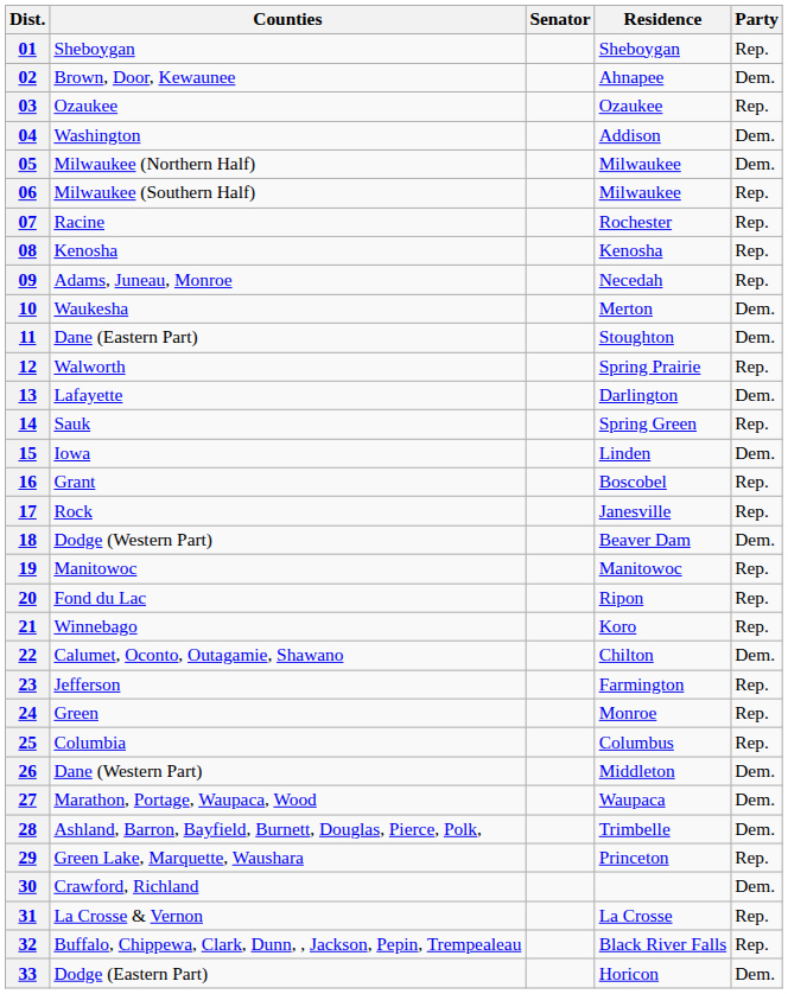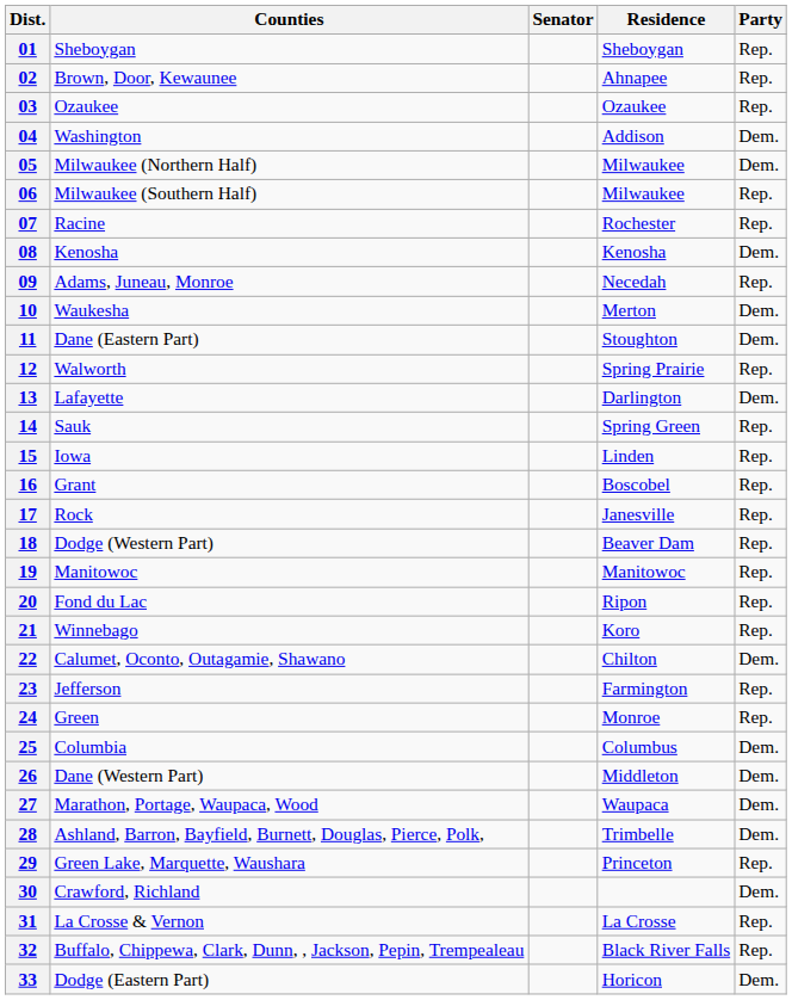 <table class="wikitable sortable">
 <tr>
 <th>Dist.</th>
 <th>Counties</th>
 <th>Senator</th>
 <th>Residence</th>
 <th>Party</th>
 </tr>
 <tr>
 <th><a href='#'>01</a></th>
 <td><a href='#'>Sheboygan</a></td>
 <td></td>
 <td><a href='#'>Sheboygan</a></td>
 <td>Rep.</td>
 </tr>
 <tr>
 <th><a href='#'>02</a></th>
 <td><a href='#'>Brown</a>, <a href='#'>Door</a>, <a href='#'>Kewaunee</a></td>
 <td></td>
 <td><a href='#'>Ahnapee</a></td>
-<td>Dem.</td>
+<td>Rep.</td>
 </tr>
 <tr>
 <th><a href='#'>03</a></th>
 <td><a href='#'>Ozaukee</a></td>
 <td></td>
 <td><a href='#'>Ozaukee</a></td>
 <td>Rep.</td>
 </tr>
 <tr>
 <th><a href='#'>04</a></th>
 <td><a href='#'>Washington</a></td>
 <td></td>
 <td><a href='#'>Addison</a></td>
 <td>Dem.</td>
 </tr>
 <tr>
 <th><a href='#'>05</a></th>
 <td><a href='#'>Milwaukee</a> (Northern Half)</td>
 <td></td>
 <td><a href='#'>Milwaukee</a></td>
 <td>Dem.</td>
 </tr>
 <tr>
 <th><a href='#'>06</a></th>
 <td><a href='#'>Milwaukee</a> (Southern Half)</td>
 <td></td>
 <td><a href='#'>Milwaukee</a></td>
 <td>Rep.</td>
 </tr>
 <tr>
 <th><a href='#'>07</a></th>
 <td><a href='#'>Racine</a></td>
 <td></td>
 <td><a href='#'>Rochester</a></td>
 <td>Rep.</td>
 </tr>
 <tr>
 <th><a href='#'>08</a></th>
 <td><a href='#'>Kenosha</a></td>
 <td></td>
 <td><a href='#'>Kenosha</a></td>
-<td>Rep.</td>
+<td>Dem.</td>
 </tr>
 <tr>
 <th><a href='#'>09</a></th>
 <td><a href='#'>Adams</a>, <a href='#'>Juneau</a>, <a href='#'>Monroe</a></td>
 <td></td>
 <td><a href='#'>Necedah</a></td>
 <td>Rep.</td>
 </tr>
 <tr>
 <th><a href='#'>10</a></th>
 <td><a href='#'>Waukesha</a></td>
 <td></td>
 <td><a href='#'>Merton</a></td>
 <td>Dem.</td>
 </tr>
 <tr>
 <th><a href='#'>11</a></th>
 <td><a href='#'>Dane</a> (Eastern Part)</td>
 <td></td>
 <td><a href='#'>Stoughton</a></td>
 <td>Dem.</td>
 </tr>
 <tr>
 <th><a href='#'>12</a></th>
 <td><a href='#'>Walworth</a></td>
 <td></td>
 <td><a href='#'>Spring Prairie</a></td>
 <td>Rep.</td>
 </tr>
 <tr>
 <th><a href='#'>13</a></th>
 <td><a href='#'>Lafayette</a></td>
 <td></td>
 <td><a href='#'>Darlington</a></td>
 <td>Dem.</td>
 </tr>
 <tr>
 <th><a href='#'>14</a></th>
 <td><a href='#'>Sauk</a></td>
 <td></td>
 <td><a href='#'>Spring Green</a></td>
 <td>Rep.</td>
 </tr>
 <tr>
 <th><a href='#'>15</a></th>
 <td><a href='#'>Iowa</a></td>
 <td></td>
 <td><a href='#'>Linden</a></td>
-<td>Dem.</td>
+<td>Rep.</td>
 </tr>
 <tr>
 <th><a href='#'>16</a></th>
 <td><a href='#'>Grant</a></td>
 <td></td>
 <td><a href='#'>Boscobel</a></td>
 <td>Rep.</td>
 </tr>
 <tr>
 <th><a href='#'>17</a></th>
 <td><a href='#'>Rock</a></td>
 <td></td>
 <td><a href='#'>Janesville</a></td>
 <td>Rep.</td>
 </tr>
 <tr>
 <th><a href='#'>18</a></th>
 <td><a href='#'>Dodge</a> (Western Part)</td>
 <td></td>
 <td><a href='#'>Beaver Dam</a></td>
-<td>Dem.</td>
+<td>Rep.</td>
 </tr>
 <tr>
 <th><a href='#'>19</a></th>
 <td><a href='#'>Manitowoc</a></td>
 <td></td>
 <td><a href='#'>Manitowoc</a></td>
 <td>Rep.</td>
 </tr>
 <tr>
 <th><a href='#'>20</a></th>
 <td><a href='#'>Fond du Lac</a></td>
 <td></td>
 <td><a href='#'>Ripon</a></td>
 <td>Rep.</td>
 </tr>
 <tr>
 <th><a href='#'>21</a></th>
 <td><a href='#'>Winnebago</a></td>
 <td></td>
 <td><a href='#'>Koro</a></td>
 <td>Rep.</td>
 </tr>
 <tr>
 <th><a href='#'>22</a></th>
 <td><a href='#'>Calumet</a>, <a href='#'>Oconto</a>, <a href='#'>Outagamie</a>, <a href='#'>Shawano</a></td>
 <td></td>
 <td><a href='#'>Chilton</a></td>
 <td>Dem.</td>
 </tr>
 <tr>
 <th><a href='#'>23</a></th>
 <td><a href='#'>Jefferson</a></td>
 <td></td>
 <td><a href='#'>Farmington</a></td>
 <td>Rep.</td>
 </tr>
 <tr>
 <th><a href='#'>24</a></th>
 <td><a href='#'>Green</a></td>
 <td></td>
 <td><a href='#'>Monroe</a></td>
 <td>Rep.</td>
 </tr>
 <tr>
 <th><a href='#'>25</a></th>
 <td><a href='#'>Columbia</a></td>
 <td></td>
 <td><a href='#'>Columbus</a></td>
-<td>Rep.</td>
+<td>Dem.</td>
 </tr>
 <tr>
 <th><a href='#'>26</a></th>
 <td><a href='#'>Dane</a> (Western Part)</td>
 <td></td>
 <td><a href='#'>Middleton</a></td>
 <td>Dem.</td>
 </tr>
 <tr>
 <th><a href='#'>27</a></th>
 <td><a href='#'>Marathon</a>, <a href='#'>Portage</a>, <a href='#'>Waupaca</a>, <a href='#'>Wood</a></td>
 <td></td>
 <td><a href='#'>Waupaca</a></td>
 <td>Dem.</td>
 </tr>
 <tr>
 <th><a href='#'>28</a></th>
 <td><a href='#'>Ashland</a>, <a href='#'>Barron</a>, <a href='#'>Bayfield</a>, <a href='#'>Burnett</a>, <a href='#'>Douglas</a>, <a href='#'>Pierce</a>, <a href='#'>Polk</a>, </td>
 <td></td>
 <td><a href='#'>Trimbelle</a></td>
 <td>Dem.</td>
 </tr>
 <tr>
 <th><a href='#'>29</a></th>
 <td><a href='#'>Green Lake</a>, <a href='#'>Marquette</a>, <a href='#'>Waushara</a></td>
 <td></td>
 <td><a href='#'>Princeton</a></td>
 <td>Rep.</td>
 </tr>
 <tr>
 <th><a href='#'>30</a></th>
 <td><a href='#'>Crawford</a>, <a href='#'>Richland</a></td>
 <td></td>
 <td></td>
 <td>Dem.</td>
 </tr>
 <tr>
 <th><a href='#'>31</a></th>
 <td><a href='#'>La Crosse</a> & <a href='#'>Vernon</a></td>
 <td></td>
 <td><a href='#'>La Crosse</a></td>
 <td>Rep.</td>
 </tr>
 <tr>
 <th><a href='#'>32</a></th>
 <td><a href='#'>Buffalo</a>, <a href='#'>Chippewa</a>, <a href='#'>Clark</a>, <a href='#'>Dunn</a>, , <a href='#'>Jackson</a>, <a href='#'>Pepin</a>, <a href='#'>Trempealeau</a></td>
 <td></td>
 <td><a href='#'>Black River Falls</a></td>
 <td>Rep.</td>
 </tr>
 <tr>
 <th><a href='#'>33</a></th>
 <td><a href='#'>Dodge</a> (Eastern Part)</td>
 <td></td>
 <td><a href='#'>Horicon</a></td>
 <td>Dem.</td>
 </tr>
 </table>
